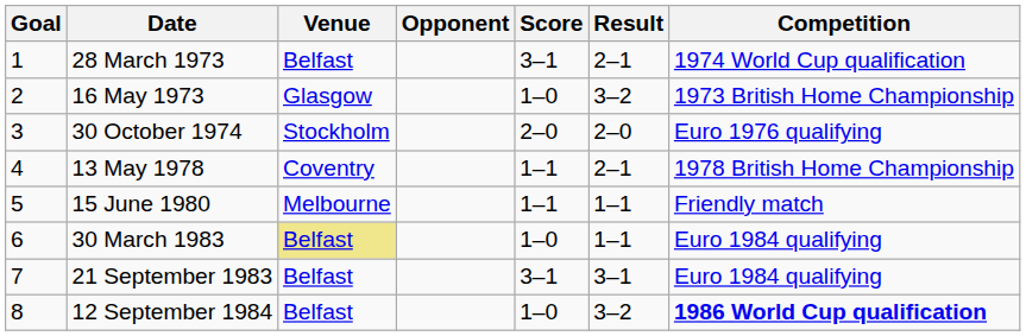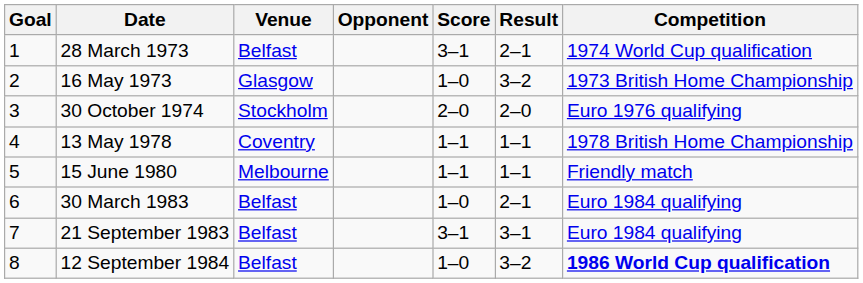 <table class="wikitable">
 <tr>
 <th>Goal</th>
 <th>Date</th>
 <th>Venue</th>
 <th>Opponent</th>
 <th>Score</th>
 <th>Result</th>
 <th>Competition</th>
 </tr>
 <tr>
 <td>1</td>
 <td>28 March 1973</td>
 <td><a href='#'>Belfast</a></td>
 <td></td>
 <td>3–1</td>
 <td>2–1</td>
 <td><a href='#'>1974 World Cup qualification</a></td>
 </tr>
 <tr>
 <td>2</td>
 <td>16 May 1973</td>
 <td><a href='#'>Glasgow</a></td>
 <td></td>
 <td>1–0</td>
 <td>3–2</td>
 <td><a href='#'>1973 British Home Championship</a></td>
 </tr>
 <tr>
 <td>3</td>
 <td>30 October 1974</td>
 <td><a href='#'>Stockholm</a></td>
 <td></td>
 <td>2–0</td>
 <td>2–0</td>
 <td><a href='#'>Euro 1976 qualifying</a></td>
 </tr>
 <tr>
 <td>4</td>
 <td>13 May 1978</td>
 <td><a href='#'>Coventry</a></td>
 <td></td>
 <td>1–1</td>
-<td>2–1</td>
+<td>1–1</td>
 <td><a href='#'>1978 British Home Championship</a></td>
 </tr>
 <tr>
 <td>5</td>
 <td>15 June 1980</td>
 <td><a href='#'>Melbourne</a></td>
 <td></td>
 <td>1–1</td>
 <td>1–1</td>
 <td><a href='#'>Friendly match</a></td>
 </tr>
 <tr>
 <td>6</td>
 <td>30 March 1983</td>
-<td style="background: khaki;"><a href='#'>Belfast</a></td>
+<td><a href='#'>Belfast</a></td>
 <td></td>
 <td>1–0</td>
-<td>1–1</td>
+<td>2–1</td>
 <td><a href='#'>Euro 1984 qualifying</a></td>
 </tr>
 <tr>
 <td>7</td>
 <td>21 September 1983</td>
 <td><a href='#'>Belfast</a></td>
 <td></td>
 <td>3–1</td>
 <td>3–1</td>
 <td><a href='#'>Euro 1984 qualifying</a></td>
 </tr>
 <tr>
 <td>8</td>
 <td>12 September 1984</td>
 <td><a href='#'>Belfast</a></td>
 <td></td>
 <td>1–0</td>
 <td>3–2</td>
 <td><strong><a href='#'>1986 World Cup qualification</a></strong></td>
 </tr>
 </table>
